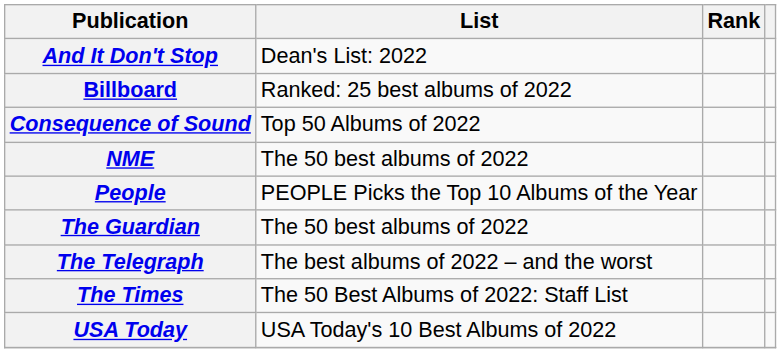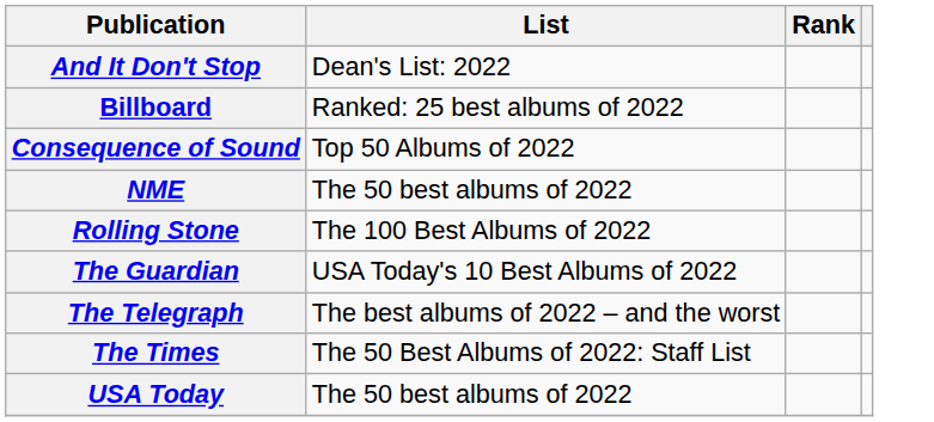 <table class="sortable wikitable plainrowheaders">
 <tr>
 <th>Publication</th>
 <th>List</th>
 <th>Rank</th>
 <th class="unsortable"></th>
 </tr>
 <tr>
 <th scope="row"><em><a href='#'>And It Don't Stop</a></em></th>
 <td>Dean's List: 2022</td>
 <td></td>
 <td></td>
 </tr>
 <tr>
 <th scope="row"><em><a href='#'></em>Billboard<em></a></em></th>
 <td>Ranked: 25 best albums of 2022</td>
 <td></td>
 <td></td>
 </tr>
 <tr>
 <th scope="row"><em><a href='#'>Consequence of Sound</a></em></th>
 <td>Top 50 Albums of 2022</td>
 <td></td>
 <td></td>
 </tr>
 <tr>
 <th scope="row"><em><a href='#'>NME</a></em></th>
 <td>The 50 best albums of 2022</td>
 <td></td>
 <td></td>
 </tr>
 <tr>
-<th scope="row"><a href='#'><em>People</em></a></th>
-<td>PEOPLE Picks the Top 10 Albums of the Year</td>
+<th scope="row"><a href='#'><em>Rolling Stone</em></a></th>
+<td>The 100 Best Albums of 2022</td>
 <td></td>
 <td></td>
 </tr>
 <tr>
 <th scope="row"><em><a href='#'>The Guardian</a></em></th>
-<td>The 50 best albums of 2022</td>
+<td>USA Today's 10 Best Albums of 2022</td>
 <td></td>
 <td></td>
 </tr>
 <tr>
 <th scope="row"><a href='#'><em>The Telegraph</em></a></th>
 <td>The best albums of 2022 – and the worst</td>
 <td></td>
 <td></td>
 </tr>
 <tr>
 <th scope="row"><em><a href='#'>The Times</a></em></th>
 <td>The 50 Best Albums of 2022: Staff List</td>
 <td></td>
 <td></td>
 </tr>
 <tr>
 <th scope="row"><em><a href='#'>USA Today</a></em></th>
-<td>USA Today's 10 Best Albums of 2022</td>
+<td>The 50 best albums of 2022</td>
 <td></td>
 <td></td>
 </tr>
 <tr>
 </tr>
 </table>
